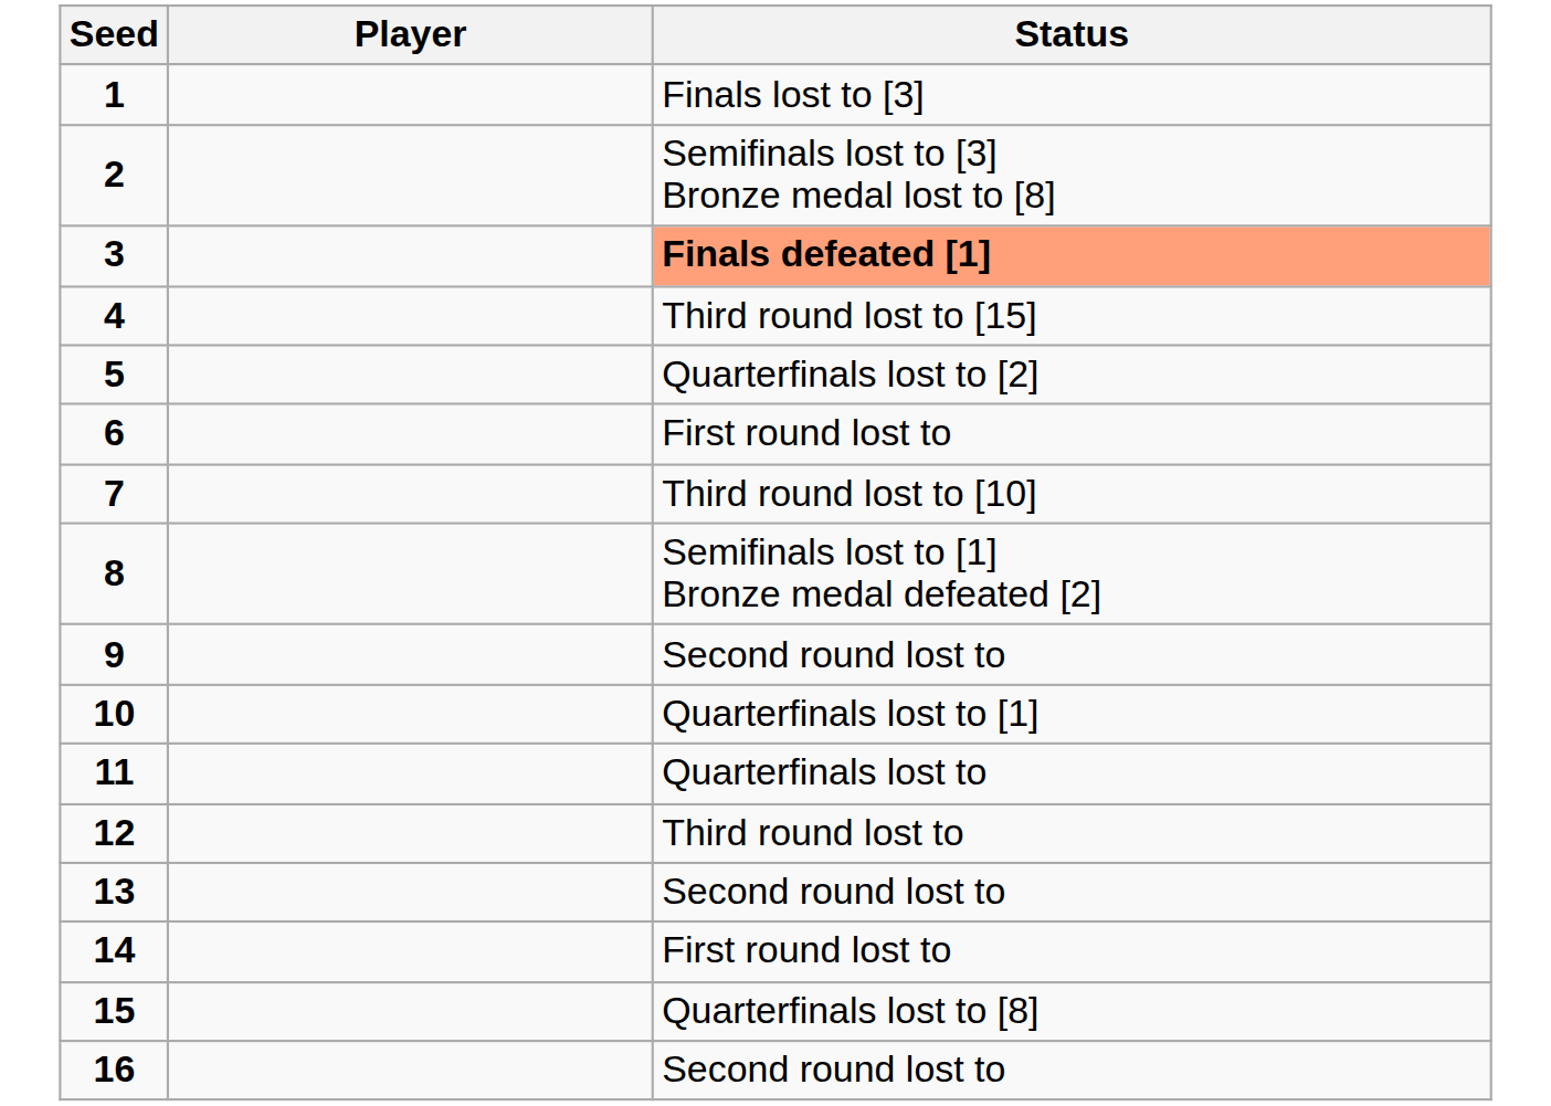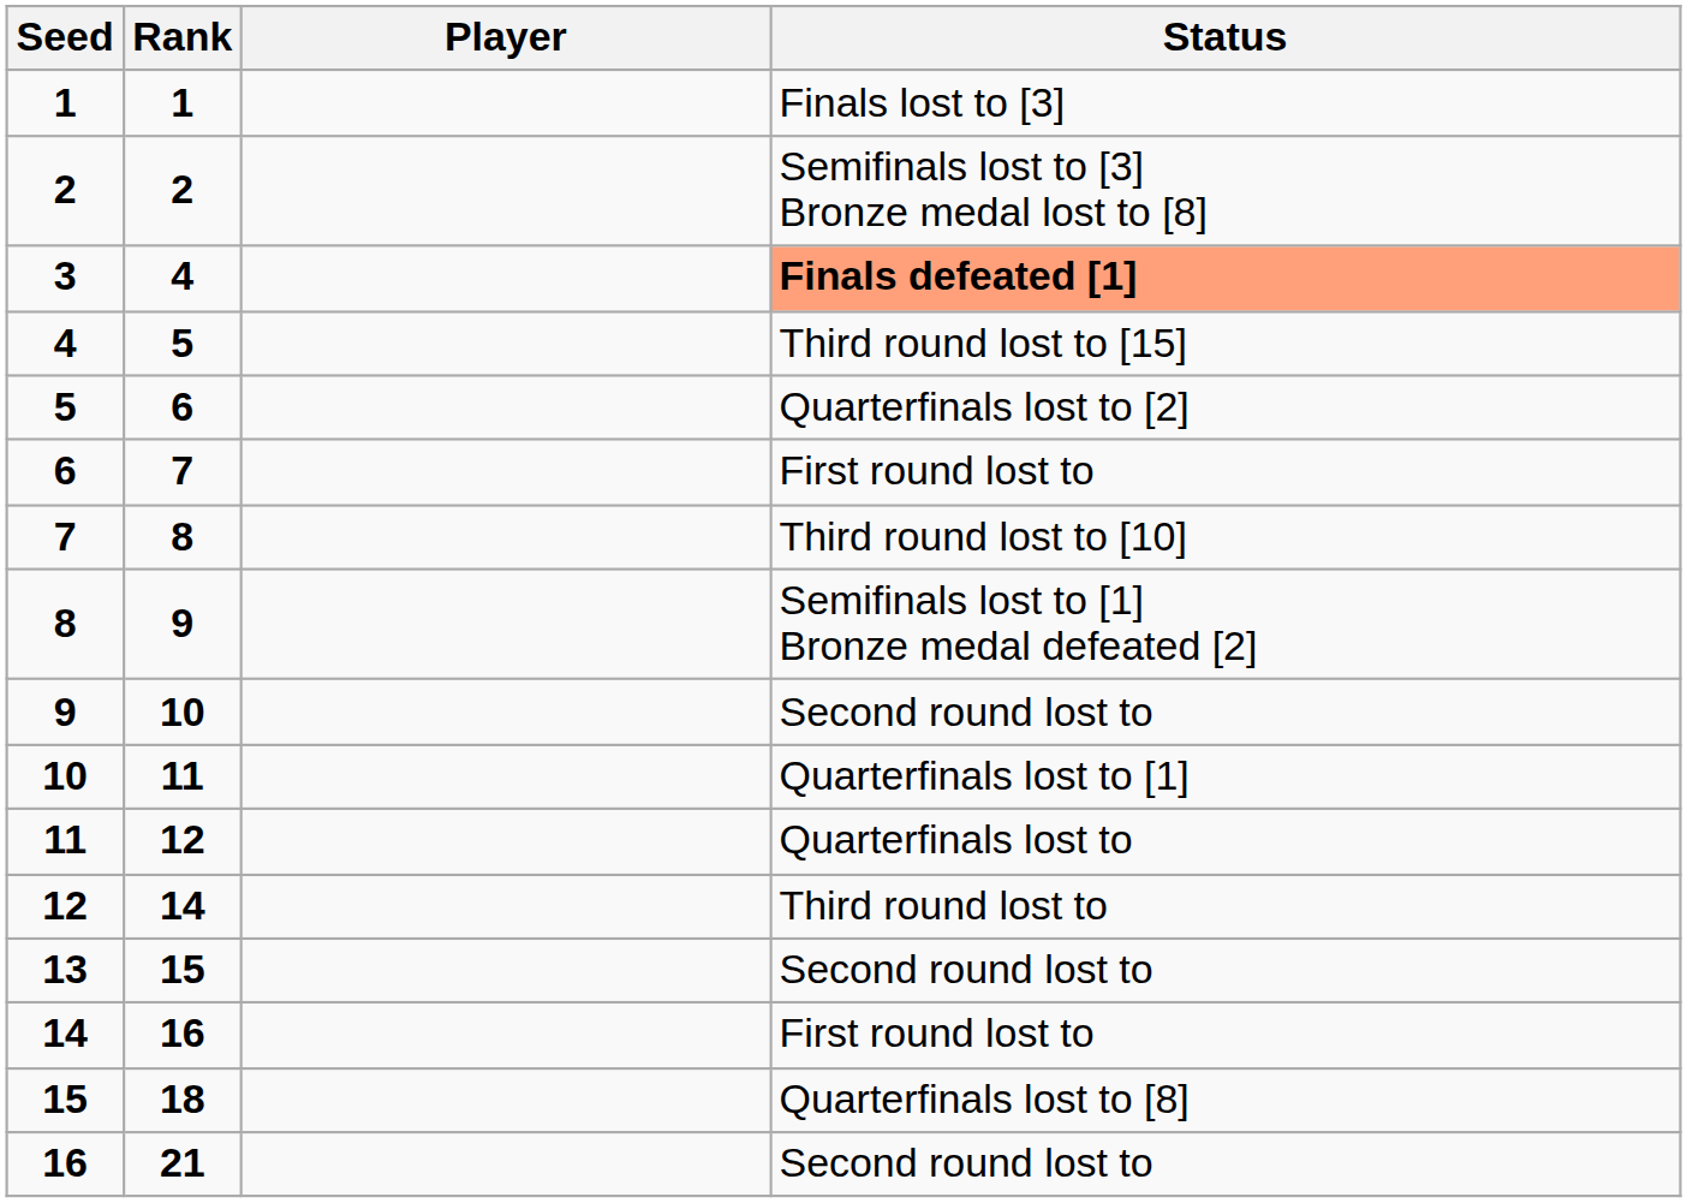 <table class="wikitable sortable" style="margin:1em auto;">
 <tr>
 <th>Seed</th>
+<th>Rank</th>
 <th width=200>Player</th>
 <th width=350>Status</th>
 </tr>
 <tr>
+<td align=center><strong>1</strong></td>
 <td align=center><strong>1</strong></td>
 <td> </td>
 <td>Finals lost to  [3]</td>
 </tr>
 <tr>
 <td align=center><strong>2</strong></td>
+<td align=center><strong>2</strong></td>
 <td></td>
 <td>Semifinals lost to  [3]<br>Bronze medal lost to  [8]</td>
 </tr>
 <tr>
 <td align=center><strong>3</strong></td>
+<td align=center><strong>4</strong></td>
 <td><strong></strong> </td>
 <td style="background: lightsalmon;"><strong>Finals defeated  [1]</strong></td>
 </tr>
 <tr>
 <td align=center><strong>4</strong></td>
+<td align=center><strong>5</strong></td>
 <td></td>
 <td>Third round lost to  [15]</td>
 </tr>
 <tr>
 <td align=center><strong>5</strong></td>
+<td align=center><strong>6</strong></td>
 <td></td>
 <td>Quarterfinals lost to  [2]</td>
 </tr>
 <tr>
 <td align=center><strong>6</strong></td>
+<td align=center><strong>7</strong></td>
 <td></td>
 <td>First round lost to </td>
 </tr>
 <tr>
 <td align=center><strong>7</strong></td>
+<td align=center><strong>8</strong></td>
 <td></td>
 <td>Third round lost to  [10]</td>
 </tr>
 <tr>
 <td align=center><strong>8</strong></td>
+<td align=center><strong>9</strong></td>
 <td></td>
 <td>Semifinals lost to  [1]<br>Bronze medal defeated  [2]</td>
 </tr>
 <tr>
 <td align=center><strong>9</strong></td>
+<td align=center><strong>10</strong></td>
 <td></td>
 <td>Second round lost to </td>
 </tr>
 <tr>
 <td align=center><strong>10</strong></td>
+<td align=center><strong>11</strong></td>
 <td></td>
 <td>Quarterfinals lost to  [1]</td>
 </tr>
 <tr>
 <td align=center><strong>11</strong></td>
+<td align=center><strong>12</strong></td>
 <td></td>
 <td>Quarterfinals lost to </td>
 </tr>
 <tr>
 <td align=center><strong>12</strong></td>
+<td align=center><strong>14</strong></td>
 <td></td>
 <td>Third round lost to </td>
 </tr>
 <tr>
 <td align=center><strong>13</strong></td>
+<td align=center><strong>15</strong></td>
 <td></td>
 <td>Second round lost to </td>
 </tr>
 <tr>
 <td align=center><strong>14</strong></td>
+<td align=center><strong>16</strong></td>
 <td></td>
 <td>First round lost to </td>
 </tr>
 <tr>
 <td align=center><strong>15</strong></td>
+<td align=center><strong>18</strong></td>
 <td></td>
 <td>Quarterfinals lost to  [8]</td>
 </tr>
 <tr>
 <td align=center><strong>16</strong></td>
+<td align=center><strong>21</strong></td>
 <td></td>
 <td>Second round lost to </td>
 </tr>
 </table>
